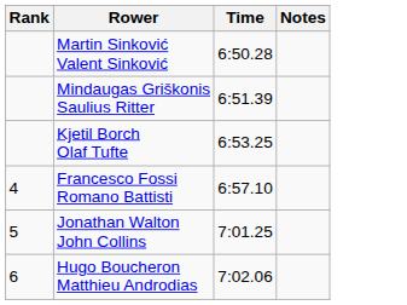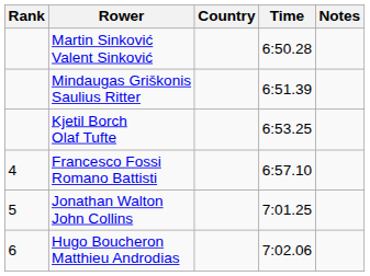 <table class="wikitable">
 <tr>
 <th>Rank</th>
 <th>Rower</th>
+<th>Country</th>
 <th>Time</th>
 <th>Notes</th>
 </tr>
 <tr>
 <td></td>
 <td><a href='#'>Martin Sinković</a><br><a href='#'>Valent Sinković</a></td>
+<td></td>
 <td>6:50.28</td>
 <td></td>
 </tr>
 <tr>
 <td></td>
 <td><a href='#'>Mindaugas Griškonis</a><br><a href='#'>Saulius Ritter</a></td>
+<td></td>
 <td>6:51.39</td>
 <td></td>
 </tr>
 <tr>
 <td></td>
 <td><a href='#'>Kjetil Borch</a><br><a href='#'>Olaf Tufte</a></td>
+<td></td>
 <td>6:53.25</td>
 <td></td>
 </tr>
 <tr>
 <td>4</td>
 <td><a href='#'>Francesco Fossi</a><br><a href='#'>Romano Battisti</a></td>
+<td></td>
 <td>6:57.10</td>
 <td></td>
 </tr>
 <tr>
 <td>5</td>
 <td><a href='#'>Jonathan Walton</a><br><a href='#'>John Collins</a></td>
+<td></td>
 <td>7:01.25</td>
 <td></td>
 </tr>
 <tr>
 <td>6</td>
 <td><a href='#'>Hugo Boucheron</a><br><a href='#'>Matthieu Androdias</a></td>
+<td></td>
 <td>7:02.06</td>
 <td></td>
 </tr>
 </table>
